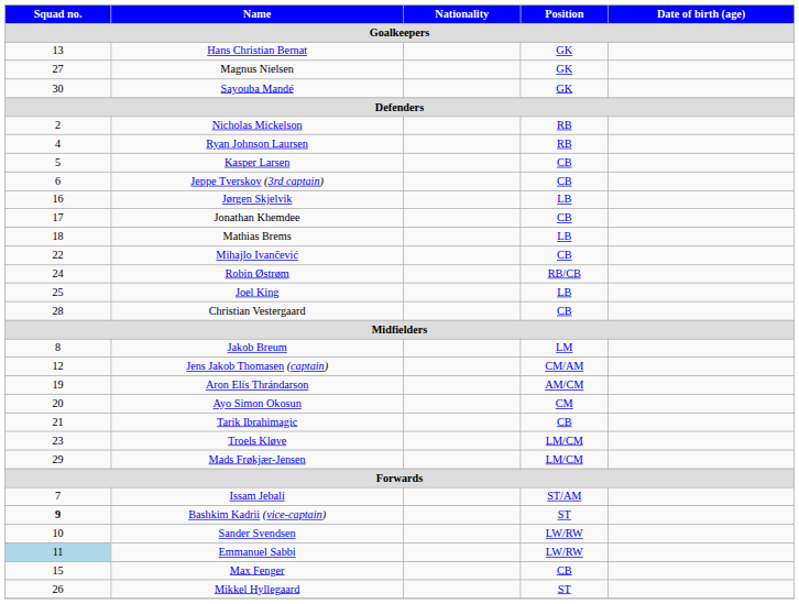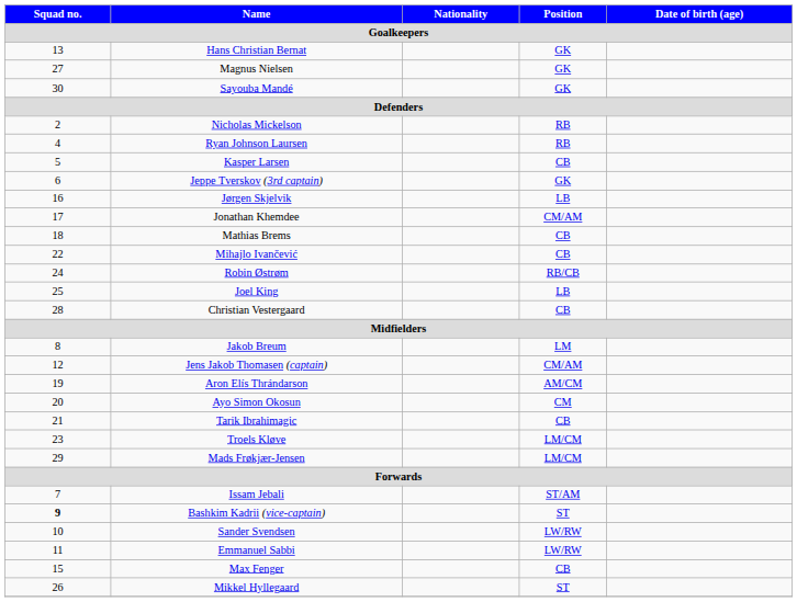 <table class="wikitable" style="text-align:center; font-size:90%; width:80%">
 <tr>
 <th style="background:#0000ff; color:white; text-align:center">Squad no.</th>
 <th style="background:#0000ff; color:white; text-align:center">Name</th>
 <th style="background:#0000ff; color:white; text-align:center">Nationality</th>
 <th style="background:#0000ff; color:white; text-align:center">Position</th>
 <th style="background:#0000ff; color:white; text-align:center">Date of birth (age)</th>
 </tr>
 <tr>
 <th colspan="6" style="background:#dcdcdc; text-align:center">Goalkeepers</th>
 </tr>
 <tr>
 <td>13</td>
 <td><a href='#'>Hans Christian Bernat</a></td>
 <td></td>
 <td><a href='#'>GK</a></td>
 <td></td>
 </tr>
 <tr>
 <td>27</td>
 <td>Magnus Nielsen</td>
 <td></td>
 <td><a href='#'>GK</a></td>
 <td></td>
 </tr>
 <tr>
 <td>30</td>
 <td><a href='#'>Sayouba Mandé</a></td>
 <td></td>
 <td><a href='#'>GK</a></td>
 <td></td>
 </tr>
 <tr>
 <th colspan="6" style="background:#dcdcdc; text-align:center">Defenders</th>
 </tr>
 <tr>
 <td>2</td>
 <td><a href='#'>Nicholas Mickelson</a></td>
 <td></td>
 <td><a href='#'>RB</a></td>
 <td></td>
 </tr>
 <tr>
 <td>4</td>
 <td><a href='#'>Ryan Johnson Laursen</a></td>
 <td></td>
 <td><a href='#'>RB</a></td>
 <td></td>
 </tr>
 <tr>
 <td>5</td>
 <td><a href='#'>Kasper Larsen</a></td>
 <td></td>
 <td><a href='#'>CB</a></td>
 <td></td>
 </tr>
 <tr>
 <td>6</td>
 <td><a href='#'>Jeppe Tverskov</a> <em>(<a href='#'>3rd captain</a>)</em></td>
 <td></td>
-<td><a href='#'>CB</a></td>
+<td><a href='#'>GK</a></td>
 <td></td>
 </tr>
 <tr>
 <td>16</td>
 <td><a href='#'>Jørgen Skjelvik</a></td>
 <td></td>
 <td><a href='#'>LB</a></td>
 <td></td>
 </tr>
 <tr>
 <td>17</td>
 <td>Jonathan Khemdee</td>
 <td></td>
-<td><a href='#'>CB</a></td>
+<td><a href='#'>CM/AM</a></td>
 <td></td>
 </tr>
 <tr>
 <td>18</td>
 <td>Mathias Brems</td>
 <td></td>
-<td><a href='#'>LB</a></td>
+<td><a href='#'>CB</a></td>
 <td></td>
 </tr>
 <tr>
 <td>22</td>
 <td><a href='#'>Mihajlo Ivančević</a></td>
 <td></td>
 <td><a href='#'>CB</a></td>
 <td></td>
 </tr>
 <tr>
 <td>24</td>
 <td><a href='#'>Robin Østrøm</a></td>
 <td></td>
 <td><a href='#'>RB/CB</a></td>
 <td></td>
 </tr>
 <tr>
 <td>25</td>
 <td><a href='#'>Joel King</a></td>
 <td></td>
 <td><a href='#'>LB</a></td>
 <td></td>
 </tr>
 <tr>
 <td>28</td>
 <td>Christian Vestergaard</td>
 <td></td>
 <td><a href='#'>CB</a></td>
 <td></td>
 </tr>
 <tr>
 <th colspan="6" style="background:#dcdcdc; text-align:center">Midfielders</th>
 </tr>
 <tr>
 <td>8</td>
 <td><a href='#'>Jakob Breum</a></td>
 <td></td>
 <td><a href='#'>LM</a></td>
 <td></td>
 </tr>
 <tr>
 <td>12</td>
 <td><a href='#'>Jens Jakob Thomasen</a> <em>(<a href='#'>captain</a>)</em></td>
 <td></td>
 <td><a href='#'>CM/AM</a></td>
 <td></td>
 </tr>
 <tr>
 <td>19</td>
 <td><a href='#'>Aron Elís Thrándarson</a></td>
 <td></td>
 <td><a href='#'>AM/CM</a></td>
 <td></td>
 </tr>
 <tr>
 <td>20</td>
 <td><a href='#'>Ayo Simon Okosun</a></td>
 <td></td>
 <td><a href='#'>CM</a></td>
 <td></td>
 </tr>
 <tr>
 <td>21</td>
 <td><a href='#'>Tarik Ibrahimagic</a></td>
 <td></td>
 <td><a href='#'>CB</a></td>
 <td></td>
 </tr>
 <tr>
 <td>23</td>
 <td><a href='#'>Troels Kløve</a></td>
 <td></td>
 <td><a href='#'>LM/CM</a></td>
 <td></td>
 </tr>
 <tr>
 <td>29</td>
 <td><a href='#'>Mads Frøkjær-Jensen</a></td>
 <td></td>
 <td><a href='#'>LM/CM</a></td>
 <td></td>
 </tr>
 <tr>
 <th colspan="6" style="background:#dcdcdc; text-align:center">Forwards</th>
 </tr>
 <tr>
 <td>7</td>
 <td><a href='#'>Issam Jebali</a></td>
 <td></td>
 <td><a href='#'>ST/AM</a></td>
 <td></td>
 </tr>
 <tr>
 <td><strong>9</strong></td>
 <td><a href='#'>Bashkim Kadrii</a> <em>(<a href='#'>vice-captain</a>)</em></td>
 <td></td>
 <td><a href='#'>ST</a></td>
 <td></td>
 </tr>
 <tr>
 <td>10</td>
 <td><a href='#'>Sander Svendsen</a></td>
 <td></td>
 <td><a href='#'>LW/RW</a></td>
 <td></td>
 </tr>
 <tr>
-<td style="background: lightblue;">11</td>
+<td>11</td>
 <td><a href='#'>Emmanuel Sabbi</a></td>
 <td></td>
 <td><a href='#'>LW/RW</a></td>
 <td></td>
 </tr>
 <tr>
 <td>15</td>
 <td><a href='#'>Max Fenger</a></td>
 <td></td>
 <td><a href='#'>CB</a></td>
 <td></td>
 </tr>
 <tr>
 <td>26</td>
 <td><a href='#'>Mikkel Hyllegaard</a></td>
 <td></td>
 <td><a href='#'>ST</a></td>
 <td></td>
 </tr>
 <tr>
 </tr>
 </table>
